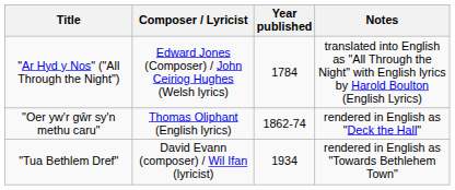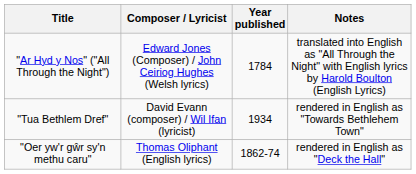 <table class="wikitable" style="text-align:center;">
 <tr>
 <th width="300">Title</th>
 <th width="250">Composer / Lyricist</th>
 <th width="30">Year published</th>
 <th width="300">Notes</th>
 </tr>
 <tr>
 <td>"<a href='#'>Ar Hyd y Nos</a>" ("All Through the Night")</td>
 <td><a href='#'>Edward Jones</a> (Composer) / <a href='#'>John Ceiriog Hughes</a> (Welsh lyrics)</td>
 <td>1784</td>
 <td>translated into English as "All Through the Night" with English lyrics by <a href='#'>Harold Boulton</a> (English Lyrics)</td>
 </tr>
 <tr>
+<td>"Tua Bethlem Dref"</td>
+<td>David Evann (composer) / <a href='#'>Wil Ifan</a> (lyricist)</td>
+<td>1934</td>
+<td>rendered in English as "Towards Bethlehem Town"</td>
+</tr>
+<tr>
 <td>"Oer yw'r gŵr sy'n methu caru"</td>
 <td><a href='#'>Thomas Oliphant</a> (English lyrics)</td>
 <td>1862-74</td>
 <td>rendered in English as "<a href='#'>Deck the Hall</a>"</td>
 </tr>
-<tr>
-<td>"Tua Bethlem Dref"</td>
-<td>David Evann (composer) / <a href='#'>Wil Ifan</a> (lyricist)</td>
-<td>1934</td>
-<td>rendered in English as "Towards Bethlehem Town"</td>
-</tr>
 </table>
